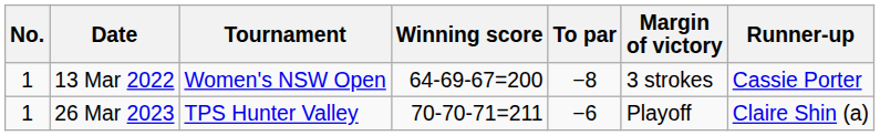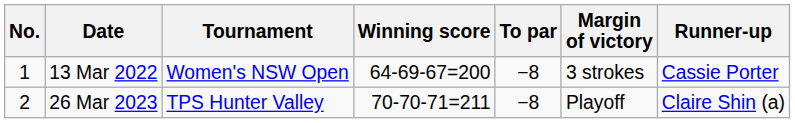 <table class="wikitable" style="font-size:95%;">
 <tr>
 <th>No.</th>
 <th>Date</th>
 <th>Tournament</th>
 <th>Winning score</th>
 <th>To par</th>
 <th>Margin<br>of victory</th>
 <th>Runner-up</th>
 </tr>
 <tr>
 <td align=center>1</td>
 <td align=right>13 Mar <a href='#'>2022</a></td>
 <td><a href='#'>Women's NSW Open</a></td>
 <td align=right>64-69-67=200</td>
 <td align=center>−8</td>
 <td>3 strokes</td>
 <td> <a href='#'>Cassie Porter</a></td>
 </tr>
 <tr>
-<td align=center>1</td>
+<td align=center>2</td>
 <td align=right>26 Mar <a href='#'>2023</a></td>
 <td><a href='#'>TPS Hunter Valley</a></td>
 <td align=right>70-70-71=211</td>
-<td align=center>−6</td>
+<td align=center>−8</td>
 <td>Playoff</td>
 <td> <a href='#'>Claire Shin</a> (a)</td>
 </tr>
 </table>
